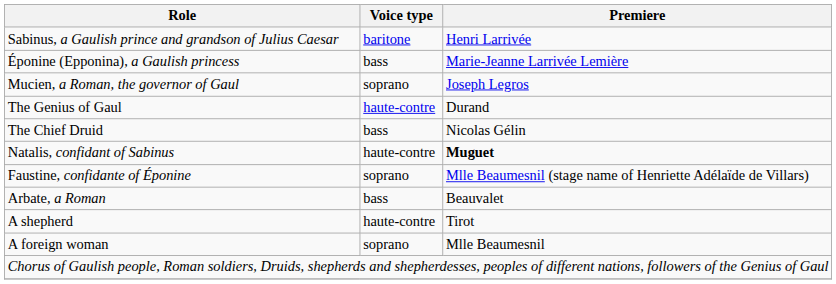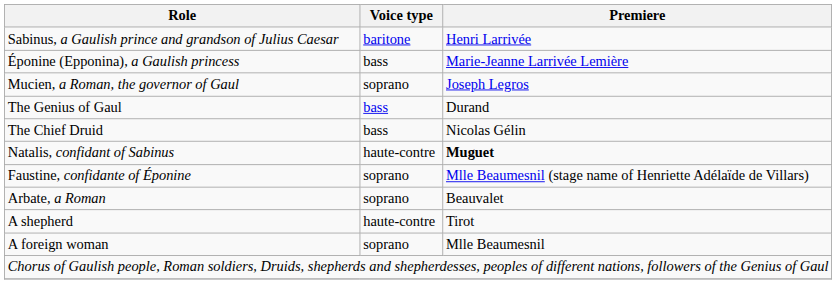 <table class="wikitable">
 <tr>
 <th>Role</th>
 <th>Voice type</th>
 <th>Premiere</th>
 </tr>
 <tr>
 <td>Sabinus, <em>a Gaulish prince and grandson of Julius Caesar</em></td>
 <td><a href='#'>baritone</a></td>
 <td><a href='#'>Henri Larrivée</a></td>
 </tr>
 <tr>
 <td>Éponine (Epponina), <em>a Gaulish princess</em></td>
 <td>bass</td>
 <td><a href='#'>Marie-Jeanne Larrivée Lemière</a></td>
 </tr>
 <tr>
 <td>Mucien, <em>a Roman, the governor of Gaul</em></td>
 <td>soprano</td>
 <td><a href='#'>Joseph Legros</a></td>
 </tr>
 <tr>
 <td>The Genius of Gaul</td>
-<td><a href='#'>haute-contre</a></td>
+<td><a href='#'>bass</a></td>
 <td>Durand</td>
 </tr>
 <tr>
 <td>The Chief Druid</td>
 <td>bass</td>
 <td>Nicolas Gélin</td>
 </tr>
 <tr>
 <td>Natalis, <em>confidant of Sabinus</em></td>
 <td>haute-contre</td>
 <td><strong>Muguet</strong></td>
 </tr>
 <tr>
 <td>Faustine, <em>confidante of Éponine</em></td>
 <td>soprano</td>
 <td><a href='#'>Mlle Beaumesnil</a> (stage name of Henriette Adélaïde de Villars)</td>
 </tr>
 <tr>
 <td>Arbate, <em>a Roman</em></td>
-<td>bass</td>
+<td>soprano</td>
 <td>Beauvalet</td>
 </tr>
 <tr>
 <td>A shepherd</td>
 <td>haute-contre</td>
 <td>Tirot</td>
 </tr>
 <tr>
 <td>A foreign woman</td>
 <td>soprano</td>
 <td>Mlle Beaumesnil</td>
 </tr>
 <tr>
 <td colspan="3"><em>Chorus of Gaulish people, Roman soldiers, Druids, shepherds and shepherdesses, peoples of different nations, followers of the Genius of Gaul</em></td>
 </tr>
 <tr>
 </tr>
 </table>
